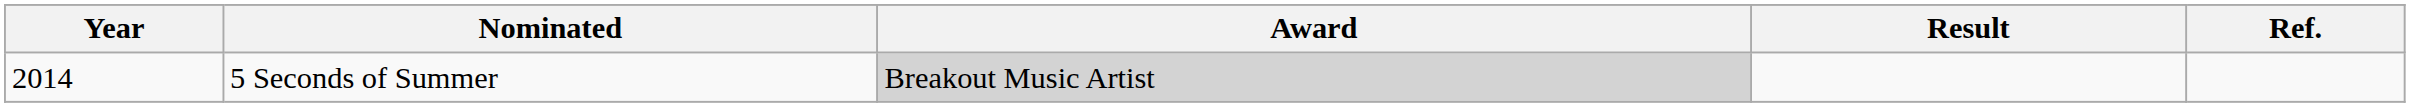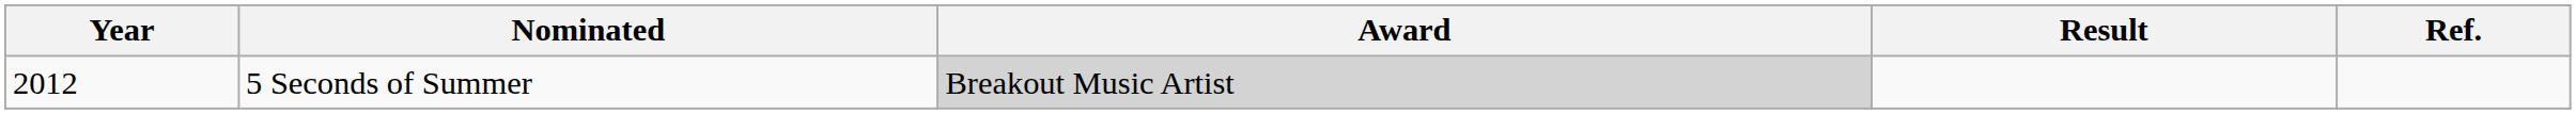 <table class="wikitable" style="width:100%;">
 <tr>
 <th width=5%>Year</th>
 <th style="width:15%;">Nominated</th>
 <th style="width:20%;">Award</th>
 <th style="width:10%;">Result</th>
 <th style="width:5%;">Ref.</th>
 </tr>
 <tr>
-<td rowspan="1">2014</td>
+<td rowspan="1">2012</td>
 <td>5 Seconds of Summer</td>
 <td style="background: lightgrey;">Breakout Music Artist</td>
 <td></td>
 <td></td>
 </tr>
 </table>
